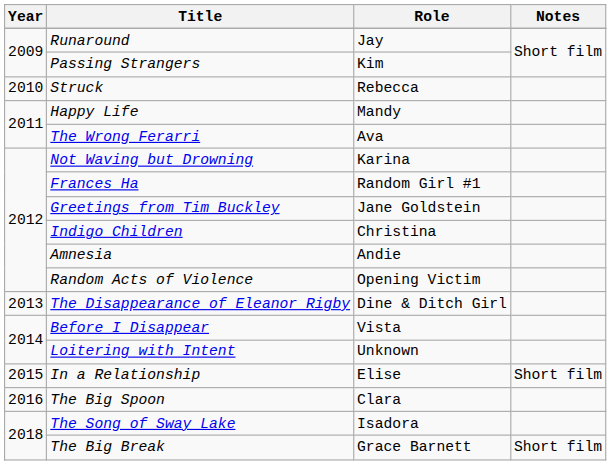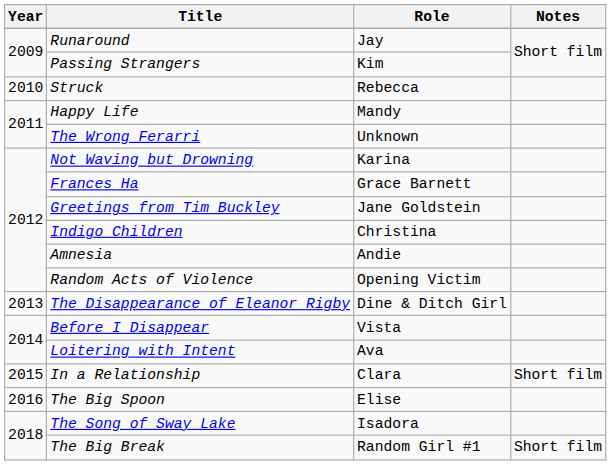 <table class="wikitable sortable">
 <tr>
 <th>Year</th>
 <th>Title</th>
 <th>Role</th>
 <th class="unsortable">Notes</th>
 </tr>
 <tr>
 </tr>
 <tr>
 <td rowspan="2">2009</td>
 <td><em>Runaround</em></td>
 <td>Jay</td>
 <td rowspan="2">Short film</td>
 </tr>
 <tr>
 <td><em>Passing Strangers</em></td>
 <td>Kim</td>
 </tr>
 <tr>
 <td>2010</td>
 <td><em>Struck</em></td>
 <td>Rebecca</td>
 <td></td>
 </tr>
 <tr>
 <td rowspan="2">2011</td>
 <td><em>Happy Life</em></td>
 <td>Mandy</td>
 <td></td>
 </tr>
 <tr>
 <td><em><a href='#'>The Wrong Ferarri</a></em></td>
-<td>Ava</td>
+<td>Unknown</td>
 <td></td>
 </tr>
 <tr>
 <td rowspan="6">2012</td>
 <td><em><a href='#'>Not Waving but Drowning</a></em></td>
 <td>Karina</td>
 <td></td>
 </tr>
 <tr>
 <td><em><a href='#'>Frances Ha</a></em></td>
-<td>Random Girl #1</td>
+<td>Grace Barnett</td>
 <td></td>
 </tr>
 <tr>
 <td><em><a href='#'>Greetings from Tim Buckley</a></em></td>
 <td>Jane Goldstein</td>
 <td></td>
 </tr>
 <tr>
 <td><em><a href='#'>Indigo Children</a></em></td>
 <td>Christina</td>
 <td></td>
 </tr>
 <tr>
 <td><em>Amnesia</em></td>
 <td>Andie</td>
 <td></td>
 </tr>
 <tr>
 <td><em>Random Acts of Violence</em></td>
 <td>Opening Victim</td>
 <td></td>
 </tr>
 <tr>
 <td>2013</td>
 <td><em><a href='#'>The Disappearance of Eleanor Rigby</a></em></td>
 <td>Dine & Ditch Girl</td>
 <td></td>
 </tr>
 <tr>
 <td rowspan="2">2014</td>
 <td><em><a href='#'>Before I Disappear</a></em></td>
 <td>Vista</td>
 <td></td>
 </tr>
 <tr>
 <td><em><a href='#'>Loitering with Intent</a></em></td>
-<td>Unknown</td>
+<td>Ava</td>
 <td></td>
 </tr>
 <tr>
 <td>2015</td>
 <td><em>In a Relationship</em></td>
-<td>Elise</td>
+<td>Clara</td>
 <td>Short film</td>
 </tr>
 <tr>
 <td>2016</td>
 <td><em>The Big Spoon</em></td>
-<td>Clara</td>
+<td>Elise</td>
 <td></td>
 </tr>
 <tr>
 <td rowspan="2">2018</td>
 <td><em><a href='#'>The Song of Sway Lake</a></em></td>
 <td>Isadora</td>
 <td></td>
 </tr>
 <tr>
 <td><em>The Big Break</em></td>
-<td>Grace Barnett</td>
+<td>Random Girl #1</td>
 <td>Short film</td>
 </tr>
 </table>
